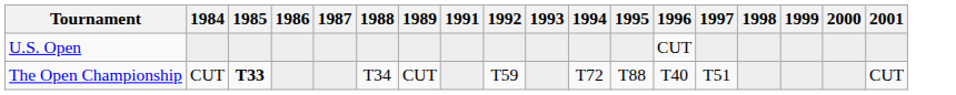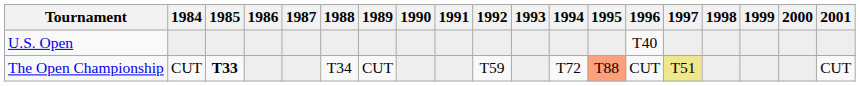 <table class="wikitable" style="font-size:95%;text-align:center;">
 <tr>
 <th>Tournament</th>
 <th>1984</th>
 <th>1985</th>
 <th>1986</th>
 <th>1987</th>
 <th>1988</th>
 <th>1989</th>
+<th>1990</th>
 <th>1991</th>
 <th>1992</th>
 <th>1993</th>
 <th>1994</th>
 <th>1995</th>
 <th>1996</th>
 <th>1997</th>
 <th>1998</th>
 <th>1999</th>
 <th>2000</th>
 <th>2001</th>
 </tr>
 <tr>
 <td align=left><a href='#'>U.S. Open</a></td>
 <td style="background:#eeeeee;"></td>
 <td style="background:#eeeeee;"></td>
 <td style="background:#eeeeee;"></td>
 <td style="background:#eeeeee;"></td>
 <td style="background:#eeeeee;"></td>
 <td style="background:#eeeeee;"></td>
 <td style="background:#eeeeee;"></td>
 <td style="background:#eeeeee;"></td>
 <td style="background:#eeeeee;"></td>
 <td style="background:#eeeeee;"></td>
 <td style="background:#eeeeee;"></td>
-<td>CUT</td>
+<td style="background:#eeeeee;"></td>
+<td>T40</td>
 <td style="background:#eeeeee;"></td>
 <td style="background:#eeeeee;"></td>
 <td style="background:#eeeeee;"></td>
 <td style="background:#eeeeee;"></td>
 <td style="background:#eeeeee;"></td>
 </tr>
 <tr>
 <td align=left><a href='#'>The Open Championship</a></td>
 <td>CUT</td>
 <td><strong>T33</strong></td>
 <td style="background:#eeeeee;"></td>
 <td style="background:#eeeeee;"></td>
 <td>T34</td>
 <td>CUT</td>
 <td style="background:#eeeeee;"></td>
+<td style="background:#eeeeee;"></td>
 <td>T59</td>
 <td style="background:#eeeeee;"></td>
 <td>T72</td>
-<td>T88</td>
-<td>T40</td>
-<td>T51</td>
+<td style="background: lightsalmon;">T88</td>
+<td>CUT</td>
+<td style="background: khaki;">T51</td>
 <td style="background:#eeeeee;"></td>
 <td style="background:#eeeeee;"></td>
 <td style="background:#eeeeee;"></td>
 <td>CUT</td>
 </tr>
 </table>
